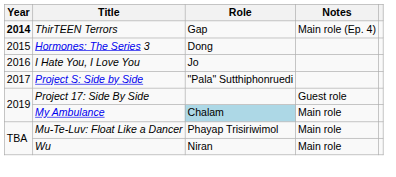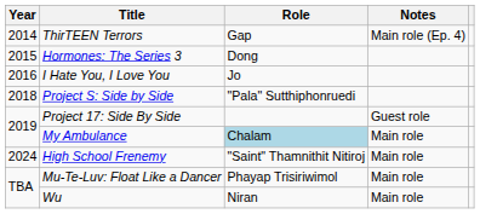 <table class="wikitable sortable plainrowheaders">
 <tr>
 <th scope="col">Year</th>
 <th scope="col">Title</th>
 <th scope="col">Role</th>
 <th scope="col" class="unsortable">Notes</th>
 <th scope="col" class="unsortable"></th>
 </tr>
 <tr>
-<td><strong>2014</strong></td>
+<td>2014</td>
 <td><em>ThirTEEN Terrors</em></td>
 <td>Gap</td>
 <td>Main role (Ep. 4)</td>
 <td></td>
 </tr>
 <tr>
 <td>2015</td>
 <td><em><a href='#'>Hormones: The Series</a> 3</em></td>
 <td>Dong</td>
 <td></td>
 <td></td>
 </tr>
 <tr>
 <td>2016</td>
 <td><em>I Hate You, I Love You</em></td>
 <td>Jo</td>
 <td></td>
 <td></td>
 </tr>
 <tr>
-<td>2017</td>
+<td>2018</td>
 <td><em><a href='#'>Project S: Side by Side</a></em></td>
 <td>"Pala" Sutthiphonruedi</td>
 <td></td>
 <td></td>
 </tr>
 <tr>
 <td rowspan="2">2019</td>
 <td><em>Project 17: Side By Side</em></td>
 <td></td>
 <td>Guest role</td>
 <td></td>
 </tr>
 <tr>
 <td><em><a href='#'>My Ambulance</a></em></td>
 <td style="background: lightblue;">Chalam</td>
 <td>Main role</td>
 <td></td>
 </tr>
 <tr>
+<td>2024</td>
+<td><em><a href='#'>High School Frenemy</a></em></td>
+<td>"Saint" Thamnithit Nitiroj</td>
+<td>Main role</td>
+<td></td>
+</tr>
+<tr>
 <td rowspan="2">TBA</td>
 <td><em>Mu-Te-Luv: Float Like a Dancer</em></td>
 <td>Phayap Trisiriwimol</td>
 <td>Main role</td>
 <td></td>
 </tr>
 <tr>
 <td><em>Wu</em></td>
 <td>Niran</td>
 <td>Main role</td>
 <td></td>
 </tr>
 </table>
